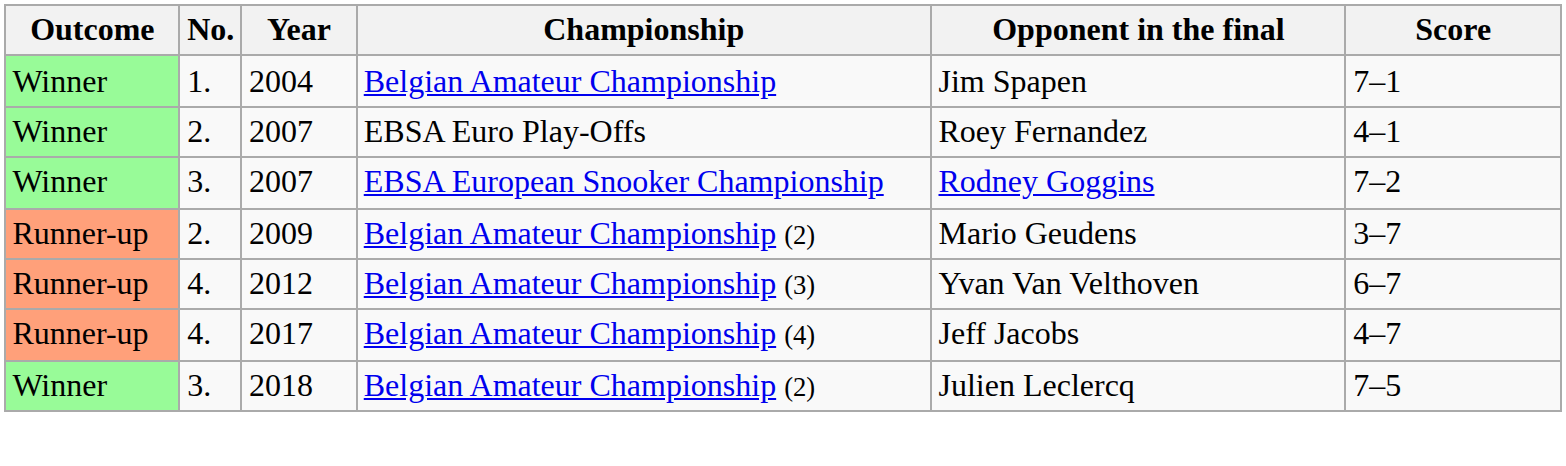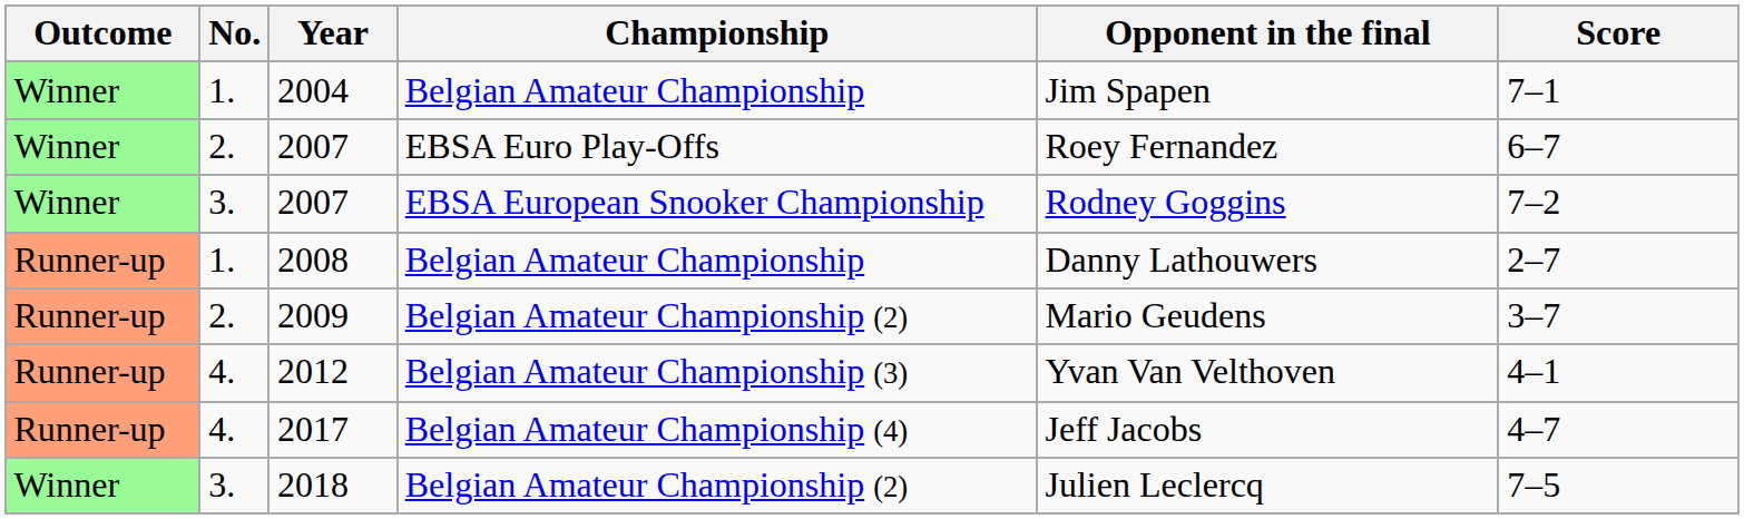 <table class="sortable wikitable">
 <tr>
 <th width="80">Outcome</th>
 <th width="20">No.</th>
 <th width="50">Year</th>
 <th width="280">Championship</th>
 <th width="200">Opponent in the final</th>
 <th width="100">Score</th>
 </tr>
 <tr>
 <td style="background:#98fb98;">Winner</td>
 <td>1.</td>
 <td>2004</td>
 <td><a href='#'>Belgian Amateur Championship</a></td>
 <td> Jim Spapen</td>
 <td>7–1</td>
 </tr>
 <tr>
 <td style="background:#98fb98;">Winner</td>
 <td>2.</td>
 <td>2007</td>
 <td>EBSA Euro Play-Offs</td>
 <td> Roey Fernandez</td>
-<td>4–1</td>
+<td>6–7</td>
 </tr>
 <tr>
 <td style="background:#98fb98;">Winner</td>
 <td>3.</td>
 <td>2007</td>
 <td><a href='#'>EBSA European Snooker Championship</a></td>
 <td> <a href='#'>Rodney Goggins</a></td>
 <td>7–2</td>
+</tr>
+<tr>
+<td style="background:#ffa07a;">Runner-up</td>
+<td>1.</td>
+<td>2008</td>
+<td><a href='#'>Belgian Amateur Championship</a></td>
+<td> Danny Lathouwers</td>
+<td>2–7</td>
 </tr>
 <tr>
 <td style="background:#ffa07a;">Runner-up</td>
 <td>2.</td>
 <td>2009</td>
 <td><a href='#'>Belgian Amateur Championship</a> <small>(2)</small></td>
 <td> Mario Geudens</td>
 <td>3–7</td>
 </tr>
 <tr>
 <td style="background:#ffa07a;">Runner-up</td>
 <td>4.</td>
 <td>2012</td>
 <td><a href='#'>Belgian Amateur Championship</a> <small>(3)</small></td>
 <td> Yvan Van Velthoven</td>
-<td>6–7</td>
+<td>4–1</td>
 </tr>
 <tr>
 <td style="background:#ffa07a;">Runner-up</td>
 <td>4.</td>
 <td>2017</td>
 <td><a href='#'>Belgian Amateur Championship</a> <small>(4)</small></td>
 <td> Jeff Jacobs</td>
 <td>4–7</td>
 </tr>
 <tr>
 <td style="background:#98fb98;">Winner</td>
 <td>3.</td>
 <td>2018</td>
 <td><a href='#'>Belgian Amateur Championship</a> <small>(2)</small></td>
 <td> Julien Leclercq</td>
 <td>7–5</td>
 </tr>
 </table>
